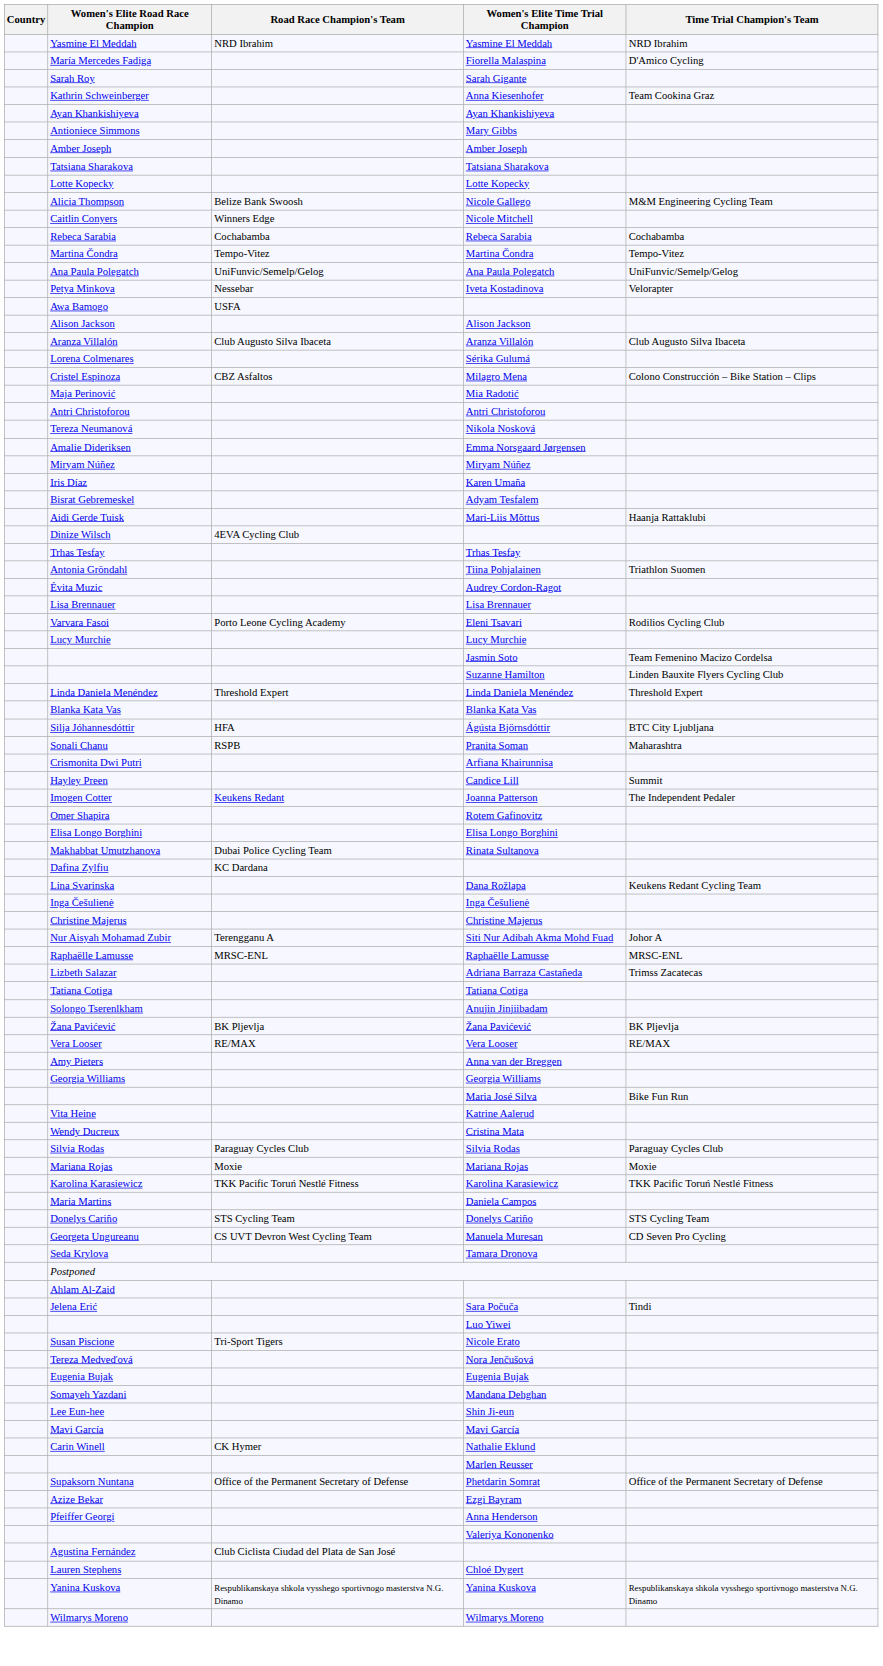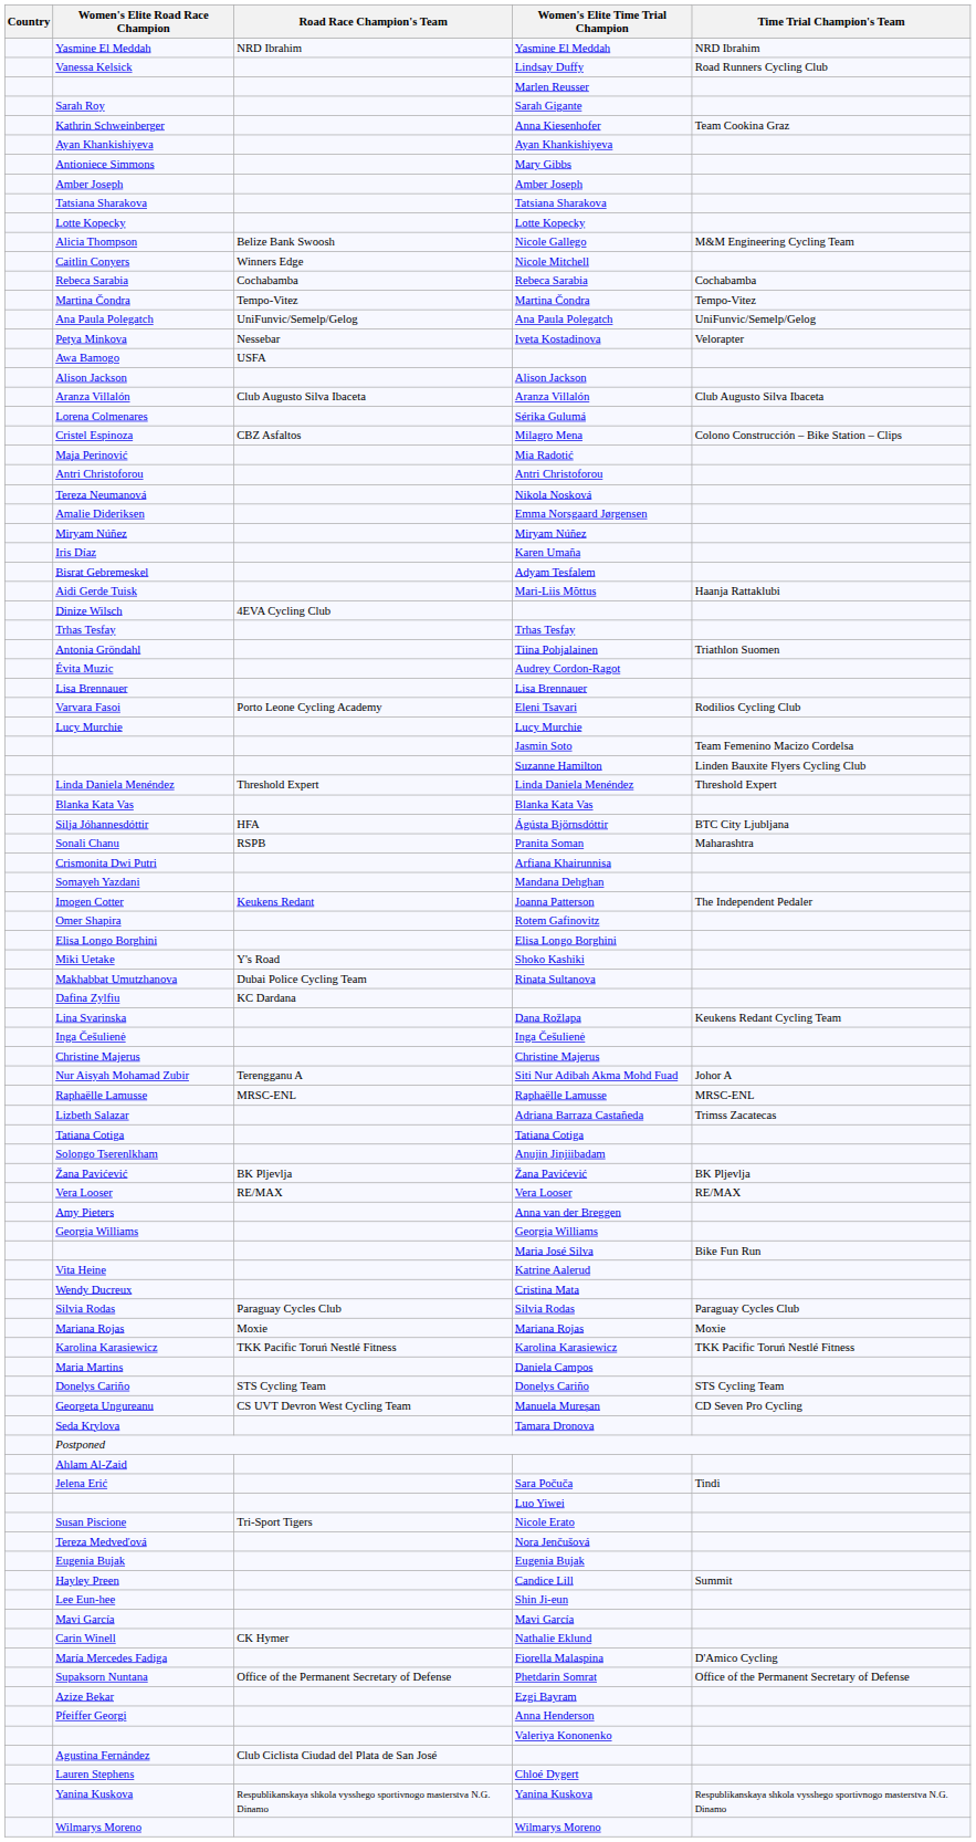 <table class="wikitable sortable"  style="background:#f7f8ff; font-size:95%; border:gray solid 1px;">
 <tr style="background:#ccc; text-align:center;">
 <th>Country</th>
 <th>Women's Elite Road Race Champion</th>
 <th>Road Race Champion's Team</th>
 <th>Women's Elite Time Trial Champion</th>
 <th>Time Trial Champion's Team</th>
 </tr>
 <tr style="text-align:left; vertical-align:top;">
 <td></td>
 <td><a href='#'>Yasmine El Meddah</a></td>
 <td>NRD Ibrahim</td>
 <td><a href='#'>Yasmine El Meddah</a></td>
 <td>NRD Ibrahim</td>
 </tr>
 <tr style="text-align:left; vertical-align:top;">
 <td></td>
-<td><a href='#'>María Mercedes Fadiga</a></td>
+<td><a href='#'>Vanessa Kelsick</a></td>
 <td></td>
-<td><a href='#'>Fiorella Malaspina</a></td>
-<td>D'Amico Cycling</td>
+<td><a href='#'>Lindsay Duffy</a></td>
+<td>Road Runners Cycling Club</td>
+</tr>
+<tr style="text-align:left; vertical-align:top;">
+<td></td>
+<td></td>
+<td></td>
+<td><a href='#'>Marlen Reusser</a></td>
+<td></td>
 </tr>
 <tr style="text-align:left; vertical-align:top;">
 <td></td>
 <td><a href='#'>Sarah Roy</a></td>
 <td></td>
 <td><a href='#'>Sarah Gigante</a></td>
 <td></td>
 </tr>
 <tr style="text-align:left; vertical-align:top;">
 <td></td>
 <td><a href='#'>Kathrin Schweinberger</a></td>
 <td></td>
 <td><a href='#'>Anna Kiesenhofer</a></td>
 <td>Team Cookina Graz</td>
 </tr>
 <tr style="text-align:left; vertical-align:top;">
 <td></td>
 <td><a href='#'>Ayan Khankishiyeva</a></td>
 <td></td>
 <td><a href='#'>Ayan Khankishiyeva</a></td>
 <td></td>
 </tr>
 <tr style="text-align:left; vertical-align:top;">
 <td></td>
 <td><a href='#'>Antioniece Simmons</a></td>
 <td></td>
 <td><a href='#'>Mary Gibbs</a></td>
 <td></td>
 </tr>
 <tr style="text-align:left; vertical-align:top;">
 <td></td>
 <td><a href='#'>Amber Joseph</a></td>
 <td></td>
 <td><a href='#'>Amber Joseph</a></td>
 <td></td>
 </tr>
 <tr style="text-align:left; vertical-align:top;">
 <td></td>
 <td><a href='#'>Tatsiana Sharakova</a></td>
 <td></td>
 <td><a href='#'>Tatsiana Sharakova</a></td>
 <td></td>
 </tr>
 <tr style="text-align:left; vertical-align:top;">
 <td></td>
 <td><a href='#'>Lotte Kopecky</a></td>
 <td></td>
 <td><a href='#'>Lotte Kopecky</a></td>
 <td></td>
 </tr>
 <tr style="text-align:left; vertical-align:top;">
 <td></td>
 <td><a href='#'>Alicia Thompson</a></td>
 <td>Belize Bank Swoosh</td>
 <td><a href='#'>Nicole Gallego</a></td>
 <td>M&M Engineering Cycling Team</td>
 </tr>
 <tr style="text-align:left; vertical-align:top;">
 <td></td>
 <td><a href='#'>Caitlin Conyers</a></td>
 <td>Winners Edge</td>
 <td><a href='#'>Nicole Mitchell</a></td>
 <td></td>
 </tr>
 <tr style="text-align:left; vertical-align:top;">
 <td></td>
 <td><a href='#'>Rebeca Sarabia</a></td>
 <td>Cochabamba</td>
 <td><a href='#'>Rebeca Sarabia</a></td>
 <td>Cochabamba</td>
 </tr>
 <tr style="text-align:left; vertical-align:top;">
 <td></td>
 <td><a href='#'>Martina Čondra</a></td>
 <td>Tempo-Vitez</td>
 <td><a href='#'>Martina Čondra</a></td>
 <td>Tempo-Vitez</td>
 </tr>
 <tr style="text-align:left; vertical-align:top;">
 <td></td>
 <td><a href='#'>Ana Paula Polegatch</a></td>
 <td>UniFunvic/Semelp/Gelog</td>
 <td><a href='#'>Ana Paula Polegatch</a></td>
 <td>UniFunvic/Semelp/Gelog</td>
 </tr>
 <tr style="text-align:left; vertical-align:top;">
 <td></td>
 <td><a href='#'>Petya Minkova</a></td>
 <td>Nessebar</td>
 <td><a href='#'>Iveta Kostadinova</a></td>
 <td>Velorapter</td>
 </tr>
 <tr style="text-align:left; vertical-align:top;">
 <td></td>
 <td><a href='#'>Awa Bamogo</a></td>
 <td>USFA</td>
 <td></td>
 <td></td>
 </tr>
 <tr style="text-align:left; vertical-align:top;">
 <td></td>
 <td><a href='#'>Alison Jackson</a></td>
 <td></td>
 <td><a href='#'>Alison Jackson</a></td>
 <td></td>
 </tr>
 <tr style="text-align:left; vertical-align:top;">
 <td></td>
 <td><a href='#'>Aranza Villalón</a></td>
 <td>Club Augusto Silva Ibaceta</td>
 <td><a href='#'>Aranza Villalón</a></td>
 <td>Club Augusto Silva Ibaceta</td>
 </tr>
 <tr style="text-align:left; vertical-align:top;">
 <td></td>
 <td><a href='#'>Lorena Colmenares</a></td>
 <td></td>
 <td><a href='#'>Sérika Gulumá</a></td>
 <td></td>
 </tr>
 <tr style="text-align:left; vertical-align:top;">
 <td></td>
 <td><a href='#'>Cristel Espinoza</a></td>
 <td>CBZ Asfaltos</td>
 <td><a href='#'>Milagro Mena</a></td>
 <td>Colono Construcción – Bike Station – Clips</td>
 </tr>
 <tr style="text-align:left; vertical-align:top;">
 <td></td>
 <td><a href='#'>Maja Perinović</a></td>
 <td></td>
 <td><a href='#'>Mia Radotić</a></td>
 <td></td>
 </tr>
 <tr style="text-align:left; vertical-align:top;">
 <td></td>
 <td><a href='#'>Antri Christoforou</a></td>
 <td></td>
 <td><a href='#'>Antri Christoforou</a></td>
 <td></td>
 </tr>
 <tr style="text-align:left; vertical-align:top;">
 <td></td>
 <td><a href='#'>Tereza Neumanová</a></td>
 <td></td>
 <td><a href='#'>Nikola Nosková</a></td>
 <td></td>
 </tr>
 <tr style="text-align:left; vertical-align:top;">
 <td></td>
 <td><a href='#'>Amalie Dideriksen</a></td>
 <td></td>
 <td><a href='#'>Emma Norsgaard Jørgensen</a></td>
 <td></td>
 </tr>
 <tr style="text-align:left; vertical-align:top;">
 <td></td>
 <td><a href='#'>Miryam Núñez</a></td>
 <td></td>
 <td><a href='#'>Miryam Núñez</a></td>
 <td></td>
 </tr>
 <tr style="text-align:left; vertical-align:top;">
 <td></td>
 <td><a href='#'>Iris Díaz</a></td>
 <td></td>
 <td><a href='#'>Karen Umaña</a></td>
 <td></td>
 </tr>
 <tr style="text-align:left; vertical-align:top;">
 <td></td>
 <td><a href='#'>Bisrat Gebremeskel</a></td>
 <td></td>
 <td><a href='#'>Adyam Tesfalem</a></td>
 <td></td>
 </tr>
 <tr style="text-align:left; vertical-align:top;">
 <td></td>
 <td><a href='#'>Aidi Gerde Tuisk</a></td>
 <td></td>
 <td><a href='#'>Mari-Liis Mõttus</a></td>
 <td>Haanja Rattaklubi</td>
 </tr>
 <tr style="text-align:left; vertical-align:top;">
 <td></td>
 <td><a href='#'>Dinize Wilsch</a></td>
 <td>4EVA Cycling Club</td>
 <td></td>
 <td></td>
 </tr>
 <tr style="text-align:left; vertical-align:top;">
 <td></td>
 <td><a href='#'>Trhas Tesfay</a></td>
 <td></td>
 <td><a href='#'>Trhas Tesfay</a></td>
 <td></td>
 </tr>
 <tr style="text-align:left; vertical-align:top;">
 <td></td>
 <td><a href='#'>Antonia Gröndahl</a></td>
 <td></td>
 <td><a href='#'>Tiina Pohjalainen</a></td>
 <td>Triathlon Suomen</td>
 </tr>
 <tr style="text-align:left; vertical-align:top;">
 <td></td>
 <td><a href='#'>Évita Muzic</a></td>
 <td></td>
 <td><a href='#'>Audrey Cordon-Ragot</a></td>
 <td></td>
 </tr>
 <tr style="text-align:left; vertical-align:top;">
 <td></td>
 <td><a href='#'>Lisa Brennauer</a></td>
 <td></td>
 <td><a href='#'>Lisa Brennauer</a></td>
 <td></td>
 </tr>
 <tr style="text-align:left; vertical-align:top;">
 <td></td>
 <td><a href='#'>Varvara Fasoi</a></td>
 <td>Porto Leone Cycling Academy</td>
 <td><a href='#'>Eleni Tsavari</a></td>
 <td>Rodilios Cycling Club</td>
 </tr>
 <tr style="text-align:left; vertical-align:top;">
 <td></td>
 <td><a href='#'>Lucy Murchie</a></td>
 <td></td>
 <td><a href='#'>Lucy Murchie</a></td>
 <td></td>
 </tr>
 <tr style="text-align:left; vertical-align:top;">
 <td></td>
 <td></td>
 <td></td>
 <td><a href='#'>Jasmin Soto</a></td>
 <td>Team Femenino Macizo Cordelsa</td>
 </tr>
 <tr style="text-align:left; vertical-align:top;">
 <td></td>
 <td></td>
 <td></td>
 <td><a href='#'>Suzanne Hamilton</a></td>
 <td>Linden Bauxite Flyers Cycling Club</td>
 </tr>
 <tr style="text-align:left; vertical-align:top;">
 <td></td>
 <td><a href='#'>Linda Daniela Menéndez</a></td>
 <td>Threshold Expert</td>
 <td><a href='#'>Linda Daniela Menéndez</a></td>
 <td>Threshold Expert</td>
 </tr>
 <tr style="text-align:left; vertical-align:top;">
 <td></td>
 <td><a href='#'>Blanka Kata Vas</a></td>
 <td></td>
 <td><a href='#'>Blanka Kata Vas</a></td>
 <td></td>
 </tr>
 <tr style="text-align:left; vertical-align:top;">
 <td></td>
 <td><a href='#'>Silja Jóhannesdóttir</a></td>
 <td>HFA</td>
 <td><a href='#'>Ágústa Björnsdóttir</a></td>
 <td>BTC City Ljubljana </td>
 </tr>
 <tr style="text-align:left; vertical-align:top;">
 <td></td>
 <td><a href='#'>Sonali Chanu</a></td>
 <td>RSPB</td>
 <td><a href='#'>Pranita Soman</a></td>
 <td>Maharashtra</td>
 </tr>
 <tr style="text-align:left; vertical-align:top;">
 <td></td>
 <td><a href='#'>Crismonita Dwi Putri</a></td>
 <td></td>
 <td><a href='#'>Arfiana Khairunnisa</a></td>
 <td></td>
 </tr>
 <tr style="text-align:left; vertical-align:top;">
 <td></td>
-<td><a href='#'>Hayley Preen</a></td>
+<td><a href='#'>Somayeh Yazdani</a></td>
 <td></td>
-<td><a href='#'>Candice Lill</a></td>
-<td>Summit</td>
+<td><a href='#'>Mandana Dehghan</a></td>
+<td></td>
 </tr>
 <tr style="text-align:left; vertical-align:top;">
 <td></td>
 <td><a href='#'>Imogen Cotter</a></td>
 <td><a href='#'>Keukens Redant</a></td>
 <td><a href='#'>Joanna Patterson</a></td>
 <td>The Independent Pedaler</td>
 </tr>
 <tr style="text-align:left; vertical-align:top;">
 <td></td>
 <td><a href='#'>Omer Shapira</a></td>
 <td></td>
 <td><a href='#'>Rotem Gafinovitz</a></td>
 <td></td>
 </tr>
 <tr style="text-align:left; vertical-align:top;">
 <td></td>
 <td><a href='#'>Elisa Longo Borghini</a></td>
 <td></td>
 <td><a href='#'>Elisa Longo Borghini</a></td>
+<td></td>
+</tr>
+<tr style="text-align:left; vertical-align:top;">
+<td></td>
+<td><a href='#'>Miki Uetake</a></td>
+<td>Y's Road</td>
+<td><a href='#'>Shoko Kashiki</a></td>
 <td></td>
 </tr>
 <tr style="text-align:left; vertical-align:top;">
 <td></td>
 <td><a href='#'>Makhabbat Umutzhanova</a></td>
 <td>Dubai Police Cycling Team</td>
 <td><a href='#'>Rinata Sultanova</a></td>
 <td></td>
 </tr>
 <tr style="text-align:left; vertical-align:top;">
 <td></td>
 <td><a href='#'>Dafina Zylfiu</a></td>
 <td>KC Dardana</td>
 <td></td>
 <td></td>
 </tr>
 <tr style="text-align:left; vertical-align:top;">
 <td></td>
 <td><a href='#'>Lina Svarinska</a></td>
 <td></td>
 <td><a href='#'>Dana Rožlapa</a></td>
 <td>Keukens Redant Cycling Team</td>
 </tr>
 <tr style="text-align:left; vertical-align:top;">
 <td></td>
 <td><a href='#'>Inga Češulienė</a></td>
 <td></td>
 <td><a href='#'>Inga Češulienė</a></td>
 <td></td>
 </tr>
 <tr style="text-align:left; vertical-align:top;">
 <td></td>
 <td><a href='#'>Christine Majerus</a></td>
 <td></td>
 <td><a href='#'>Christine Majerus</a></td>
 <td></td>
 </tr>
 <tr style="text-align:left; vertical-align:top;">
 <td></td>
 <td><a href='#'>Nur Aisyah Mohamad Zubir</a></td>
 <td>Terengganu A</td>
 <td><a href='#'>Siti Nur Adibah Akma Mohd Fuad</a></td>
 <td>Johor A</td>
 </tr>
 <tr style="text-align:left; vertical-align:top;">
 <td></td>
 <td><a href='#'>Raphaëlle Lamusse</a></td>
 <td>MRSC-ENL</td>
 <td><a href='#'>Raphaëlle Lamusse</a></td>
 <td>MRSC-ENL</td>
 </tr>
 <tr style="text-align:left; vertical-align:top;">
 <td></td>
 <td><a href='#'>Lizbeth Salazar</a></td>
 <td></td>
 <td><a href='#'>Adriana Barraza Castañeda</a></td>
 <td>Trimss Zacatecas</td>
 </tr>
 <tr style="text-align:left; vertical-align:top;">
 <td></td>
 <td><a href='#'>Tatiana Cotiga</a></td>
 <td></td>
 <td><a href='#'>Tatiana Cotiga</a></td>
 <td></td>
 </tr>
 <tr style="text-align:left; vertical-align:top;">
 <td></td>
 <td><a href='#'>Solongo Tserenlkham</a></td>
 <td></td>
 <td><a href='#'>Anujin Jinjiibadam</a></td>
 <td></td>
 </tr>
 <tr style="text-align:left; vertical-align:top;">
 <td></td>
 <td><a href='#'>Žana Pavićević</a></td>
 <td>BK Pljevlja</td>
 <td><a href='#'>Žana Pavićević</a></td>
 <td>BK Pljevlja</td>
 </tr>
 <tr style="text-align:left; vertical-align:top;">
 <td></td>
 <td><a href='#'>Vera Looser</a></td>
 <td>RE/MAX</td>
 <td><a href='#'>Vera Looser</a></td>
 <td>RE/MAX</td>
 </tr>
 <tr style="text-align:left; vertical-align:top;">
 <td></td>
 <td><a href='#'>Amy Pieters</a></td>
 <td></td>
 <td><a href='#'>Anna van der Breggen</a></td>
 <td></td>
 </tr>
 <tr style="text-align:left; vertical-align:top;">
 <td></td>
 <td><a href='#'>Georgia Williams</a></td>
 <td></td>
 <td><a href='#'>Georgia Williams</a></td>
 <td></td>
 </tr>
 <tr style="text-align:left; vertical-align:top;">
 <td></td>
 <td></td>
 <td></td>
 <td><a href='#'>Maria José Silva</a></td>
 <td>Bike Fun Run</td>
 </tr>
 <tr style="text-align:left; vertical-align:top;">
 <td></td>
 <td><a href='#'>Vita Heine</a></td>
 <td></td>
 <td><a href='#'>Katrine Aalerud</a></td>
 <td></td>
 </tr>
 <tr style="text-align:left; vertical-align:top;">
 <td></td>
 <td><a href='#'>Wendy Ducreux</a></td>
 <td></td>
 <td><a href='#'>Cristina Mata</a></td>
 <td></td>
 </tr>
 <tr style="text-align:left; vertical-align:top;">
 <td></td>
 <td><a href='#'>Silvia Rodas</a></td>
 <td>Paraguay Cycles Club</td>
 <td><a href='#'>Silvia Rodas</a></td>
 <td>Paraguay Cycles Club</td>
 </tr>
 <tr style="text-align:left; vertical-align:top;">
 <td></td>
 <td><a href='#'>Mariana Rojas</a></td>
 <td>Moxie</td>
 <td><a href='#'>Mariana Rojas</a></td>
 <td>Moxie</td>
 </tr>
 <tr style="text-align:left; vertical-align:top;">
 <td></td>
 <td><a href='#'>Karolina Karasiewicz</a></td>
 <td>TKK Pacific Toruń Nestlé Fitness</td>
 <td><a href='#'>Karolina Karasiewicz</a></td>
 <td>TKK Pacific Toruń Nestlé Fitness</td>
 </tr>
 <tr style="text-align:left; vertical-align:top;">
 <td></td>
 <td><a href='#'>Maria Martins</a></td>
 <td></td>
 <td><a href='#'>Daniela Campos</a></td>
 <td></td>
 </tr>
 <tr style="text-align:left; vertical-align:top;">
 <td></td>
 <td><a href='#'>Donelys Cariño</a></td>
 <td>STS Cycling Team</td>
 <td><a href='#'>Donelys Cariño</a></td>
 <td>STS Cycling Team</td>
 </tr>
 <tr style="text-align:left; vertical-align:top;">
 <td></td>
 <td><a href='#'>Georgeta Ungureanu</a></td>
 <td>CS UVT Devron West Cycling Team</td>
 <td><a href='#'>Manuela Mureșan</a></td>
 <td>CD Seven Pro Cycling</td>
 </tr>
 <tr style="text-align:left; vertical-align:top;">
 <td></td>
 <td><a href='#'>Seda Krylova</a></td>
 <td></td>
 <td><a href='#'>Tamara Dronova</a></td>
 <td></td>
 </tr>
 <tr style="text-align:left; vertical-align:top;">
 <td></td>
 <td colspan="4"><em>Postponed</em></td>
 </tr>
 <tr style="text-align:left; vertical-align:top;">
 <td></td>
 <td><a href='#'>Ahlam Al-Zaid</a></td>
 <td></td>
 <td></td>
 <td></td>
 </tr>
 <tr style="text-align:left; vertical-align:top;">
 <td></td>
 <td><a href='#'>Jelena Erić</a></td>
 <td></td>
 <td><a href='#'>Sara Počuča</a></td>
 <td>Tindi</td>
 </tr>
 <tr style="text-align:left; vertical-align:top;">
 <td></td>
 <td></td>
 <td></td>
 <td><a href='#'>Luo Yiwei</a></td>
 <td></td>
 </tr>
 <tr style="text-align:left; vertical-align:top;">
 <td></td>
 <td><a href='#'>Susan Piscione</a></td>
 <td>Tri-Sport Tigers</td>
 <td><a href='#'>Nicole Erato</a></td>
 <td></td>
 </tr>
 <tr style="text-align:left; vertical-align:top;">
 <td></td>
 <td><a href='#'>Tereza Medveďová</a></td>
 <td></td>
 <td><a href='#'>Nora Jenčušová</a></td>
 <td></td>
 </tr>
 <tr style="text-align:left; vertical-align:top;">
 <td></td>
 <td><a href='#'>Eugenia Bujak</a></td>
 <td></td>
 <td><a href='#'>Eugenia Bujak</a></td>
 <td></td>
 </tr>
 <tr style="text-align:left; vertical-align:top;">
 <td></td>
-<td><a href='#'>Somayeh Yazdani</a></td>
+<td><a href='#'>Hayley Preen</a></td>
 <td></td>
-<td><a href='#'>Mandana Dehghan</a></td>
-<td></td>
+<td><a href='#'>Candice Lill</a></td>
+<td>Summit</td>
 </tr>
 <tr style="text-align:left; vertical-align:top;">
 <td></td>
 <td><a href='#'>Lee Eun-hee</a></td>
 <td></td>
 <td><a href='#'>Shin Ji-eun</a></td>
 <td></td>
 </tr>
 <tr style="text-align:left; vertical-align:top;">
 <td></td>
 <td><a href='#'>Mavi García</a></td>
 <td></td>
 <td><a href='#'>Mavi García</a></td>
 <td></td>
 </tr>
 <tr style="text-align:left; vertical-align:top;">
 <td></td>
 <td><a href='#'>Carin Winell</a></td>
 <td>CK Hymer</td>
 <td><a href='#'>Nathalie Eklund</a></td>
 <td></td>
 </tr>
 <tr style="text-align:left; vertical-align:top;">
 <td></td>
+<td><a href='#'>María Mercedes Fadiga</a></td>
 <td></td>
-<td></td>
-<td><a href='#'>Marlen Reusser</a></td>
-<td></td>
+<td><a href='#'>Fiorella Malaspina</a></td>
+<td>D'Amico Cycling</td>
 </tr>
 <tr style="text-align:left; vertical-align:top;">
 <td></td>
 <td><a href='#'>Supaksorn Nuntana</a></td>
 <td>Office of the Permanent Secretary of Defense</td>
 <td><a href='#'>Phetdarin Somrat</a></td>
 <td>Office of the Permanent Secretary of Defense</td>
 </tr>
 <tr style="text-align:left; vertical-align:top;">
 <td></td>
 <td><a href='#'>Azize Bekar</a></td>
 <td></td>
 <td><a href='#'>Ezgi Bayram</a></td>
 <td></td>
 </tr>
 <tr style="text-align:left; vertical-align:top;">
 <td></td>
 <td><a href='#'>Pfeiffer Georgi</a></td>
 <td></td>
 <td><a href='#'>Anna Henderson</a></td>
 <td></td>
 </tr>
 <tr style="text-align:left; vertical-align:top;">
 <td></td>
 <td></td>
 <td></td>
 <td><a href='#'>Valeriya Kononenko</a></td>
 <td></td>
 </tr>
 <tr style="text-align:left; vertical-align:top;">
 <td></td>
 <td><a href='#'>Agustina Fernández</a></td>
 <td>Club Ciclista Ciudad del Plata de San José</td>
 <td></td>
 <td></td>
 </tr>
 <tr style="text-align:left; vertical-align:top;">
 <td></td>
 <td><a href='#'>Lauren Stephens</a></td>
 <td></td>
 <td><a href='#'>Chloé Dygert</a></td>
 <td></td>
 </tr>
 <tr style="text-align:left; vertical-align:top;">
 <td></td>
 <td><a href='#'>Yanina Kuskova</a></td>
 <td><small>Respublikanskaya shkola vysshego sportivnogo masterstva N.G. Dinamo</small></td>
 <td><a href='#'>Yanina Kuskova</a></td>
 <td><small>Respublikanskaya shkola vysshego sportivnogo masterstva N.G. Dinamo</small></td>
 </tr>
 <tr style="text-align:left; vertical-align:top;">
 <td></td>
 <td><a href='#'>Wilmarys Moreno</a></td>
 <td></td>
 <td><a href='#'>Wilmarys Moreno</a></td>
 <td></td>
 </tr>
 </table>
